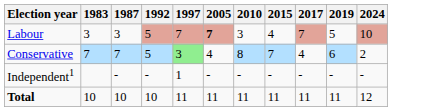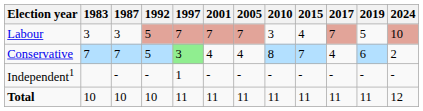 <table class="wikitable">
 <tr>
 <th>Election year</th>
 <th>1983</th>
 <th>1987</th>
 <th>1992</th>
 <th>1997</th>
+<th>2001</th>
 <th>2005</th>
 <th>2010</th>
 <th>2015</th>
 <th>2017</th>
 <th>2019</th>
 <th>2024</th>
 </tr>
 <tr>
 <td><a href='#'>Labour</a></td>
 <td>3</td>
 <td>3</td>
 <td style="background-color:#e2a499;">5</td>
 <td style="background-color:#e2a499;">7</td>
-<td style="background-color:#e2a499;"><strong>7</strong></td>
+<td style="background-color:#e2a499;">7</td>
+<td style="background-color:#e2a499;">7</td>
 <td>3</td>
 <td>4</td>
 <td style="background-color:#e2a499;">7</td>
 <td>5</td>
 <td style="background-color:#e2a499;">10</td>
 </tr>
 <tr>
 <td><a href='#'>Conservative</a></td>
 <td style="background:#B3E0FF">7</td>
 <td style="background:#B3E0FF">7</td>
 <td style="background:#B3E0FF">5</td>
 <td style="background: lightgreen;">3</td>
+<td>4</td>
 <td>4</td>
 <td style="background:#B3E0FF">8</td>
 <td style="background:#B3E0FF">7</td>
 <td>4</td>
 <td style="background:#B3E0FF">6</td>
 <td>2</td>
 </tr>
 <tr>
 <td>Independent<sup>1</sup></td>
 <td></td>
 <td>-</td>
 <td>-</td>
 <td>1</td>
 <td>-</td>
 <td>-</td>
 <td>-</td>
 <td>-</td>
 <td>-</td>
 <td>-</td>
+<td>-</td>
 </tr>
 <tr>
 <td><strong>Total</strong></td>
 <td>10</td>
 <td>10</td>
 <td>10</td>
 <td>11</td>
 <td>11</td>
 <td>11</td>
 <td>11</td>
 <td>11</td>
 <td>11</td>
+<td>11</td>
 <td>12</td>
 </tr>
 </table>
